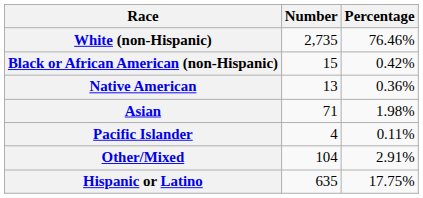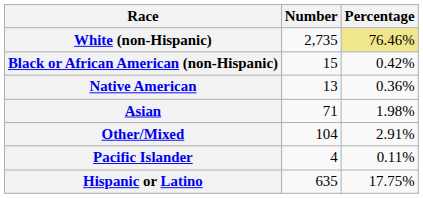 <table class="wikitable" style="text-align:right">
 <tr>
 <th scope="col">Race</th>
 <th scope="col">Number</th>
 <th scope="col">Percentage</th>
 </tr>
 <tr>
 <th scope="row"><a href='#'>White</a> (non-Hispanic)</th>
 <td>2,735</td>
-<td>76.46%</td>
+<td style="background: khaki;">76.46%</td>
 </tr>
 <tr>
 <th scope="row"><a href='#'>Black or African American</a> (non-Hispanic)</th>
 <td>15</td>
 <td>0.42%</td>
 </tr>
 <tr>
 <th scope="row"><a href='#'>Native American</a></th>
 <td>13</td>
 <td>0.36%</td>
 </tr>
 <tr>
 <th scope="row"><a href='#'>Asian</a></th>
 <td>71</td>
 <td>1.98%</td>
 </tr>
 <tr>
+<th scope="row"><a href='#'>Other/Mixed</a></th>
+<td>104</td>
+<td>2.91%</td>
+</tr>
+<tr>
 <th scope="row"><a href='#'>Pacific Islander</a></th>
 <td>4</td>
 <td>0.11%</td>
-</tr>
-<tr>
-<th scope="row"><a href='#'>Other/Mixed</a></th>
-<td>104</td>
-<td>2.91%</td>
 </tr>
 <tr>
 <th scope="row"><a href='#'>Hispanic</a> or <a href='#'>Latino</a></th>
 <td>635</td>
 <td>17.75%</td>
 </tr>
 </table>
